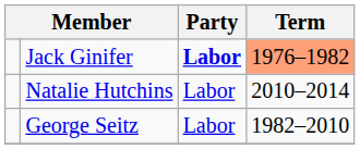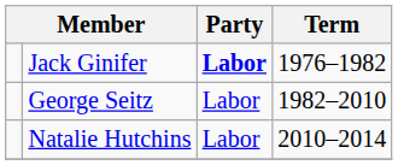 <table class="wikitable">
 <tr>
 <th colspan="2">Member</th>
 <th>Party</th>
 <th>Term</th>
 </tr>
 <tr>
 <td> </td>
 <td><a href='#'>Jack Ginifer</a></td>
 <td><strong><a href='#'>Labor</a></strong></td>
-<td style="background: lightsalmon;">1976–1982</td>
+<td>1976–1982</td>
+</tr>
+<tr>
+<td> </td>
+<td><a href='#'>George Seitz</a></td>
+<td><a href='#'>Labor</a></td>
+<td>1982–2010</td>
 </tr>
 <tr>
 <td> </td>
 <td><a href='#'>Natalie Hutchins</a></td>
 <td><a href='#'>Labor</a></td>
 <td>2010–2014</td>
 </tr>
 <tr>
-<td> </td>
-<td><a href='#'>George Seitz</a></td>
-<td><a href='#'>Labor</a></td>
-<td>1982–2010</td>
-</tr>
-<tr>
 </tr>
 </table>
